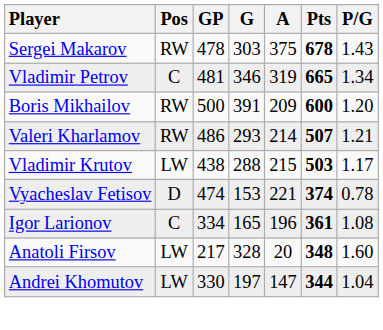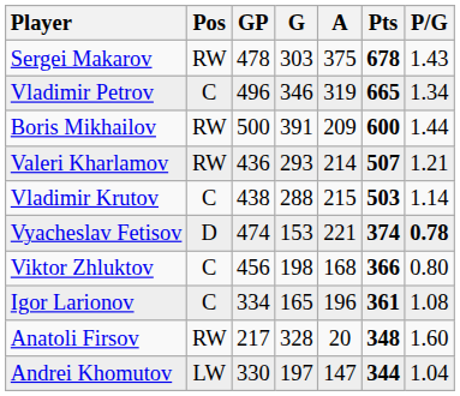 <table class="wikitable" style="text-align:center;">
 <tr>
 <th style="text-align:left;">Player</th>
 <th>Pos</th>
 <th>GP</th>
 <th>G</th>
 <th>A</th>
 <th>Pts</th>
 <th>P/G</th>
 </tr>
 <tr>
 <td style="text-align:left;"><a href='#'>Sergei Makarov</a></td>
 <td>RW</td>
 <td>478</td>
 <td>303</td>
 <td>375</td>
 <td><strong>678</strong></td>
 <td>1.43</td>
 </tr>
 <tr style="background:#eee;">
 <td style="text-align:left;"><a href='#'>Vladimir Petrov</a></td>
 <td>C</td>
-<td>481</td>
+<td>496</td>
 <td>346</td>
 <td>319</td>
 <td><strong>665</strong></td>
 <td>1.34</td>
 </tr>
 <tr>
 <td style="text-align:left;"><a href='#'>Boris Mikhailov</a></td>
 <td>RW</td>
 <td>500</td>
 <td>391</td>
 <td>209</td>
 <td><strong>600</strong></td>
-<td>1.20</td>
+<td>1.44</td>
 </tr>
 <tr style="background:#eee;">
 <td style="text-align:left;"><a href='#'>Valeri Kharlamov</a></td>
 <td>RW</td>
-<td>486</td>
+<td>436</td>
 <td>293</td>
 <td>214</td>
 <td><strong>507</strong></td>
 <td>1.21</td>
 </tr>
 <tr>
 <td style="text-align:left;"><a href='#'>Vladimir Krutov</a></td>
-<td>LW</td>
+<td>C</td>
 <td>438</td>
 <td>288</td>
 <td>215</td>
 <td><strong>503</strong></td>
-<td>1.17</td>
+<td>1.14</td>
 </tr>
 <tr style="background:#eee;">
 <td style="text-align:left;"><a href='#'>Vyacheslav Fetisov</a></td>
 <td>D</td>
 <td>474</td>
 <td>153</td>
 <td>221</td>
 <td><strong>374</strong></td>
-<td>0.78</td>
+<td><strong>0.78</strong></td>
+</tr>
+<tr>
+<td style="text-align:left;"><a href='#'>Viktor Zhluktov</a></td>
+<td>C</td>
+<td>456</td>
+<td>198</td>
+<td>168</td>
+<td><strong>366</strong></td>
+<td>0.80</td>
 </tr>
 <tr style="background:#eee;">
 <td style="text-align:left;"><a href='#'>Igor Larionov</a></td>
 <td>C</td>
 <td>334</td>
 <td>165</td>
 <td>196</td>
 <td><strong>361</strong></td>
 <td>1.08</td>
 </tr>
 <tr>
 <td style="text-align:left;"><a href='#'>Anatoli Firsov</a></td>
-<td>LW</td>
+<td>RW</td>
 <td>217</td>
 <td>328</td>
 <td>20</td>
 <td><strong>348 </strong></td>
 <td>1.60</td>
 </tr>
 <tr style="background:#eee;">
 <td style="text-align:left;"><a href='#'>Andrei Khomutov</a></td>
 <td>LW</td>
 <td>330</td>
 <td>197</td>
 <td>147</td>
 <td><strong>344</strong></td>
 <td>1.04</td>
 </tr>
 </table>
